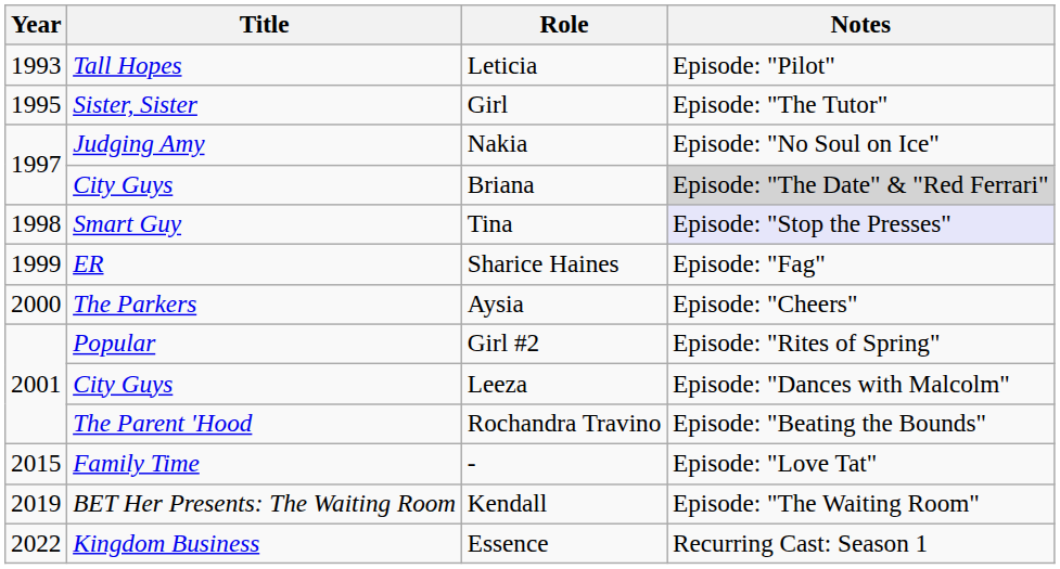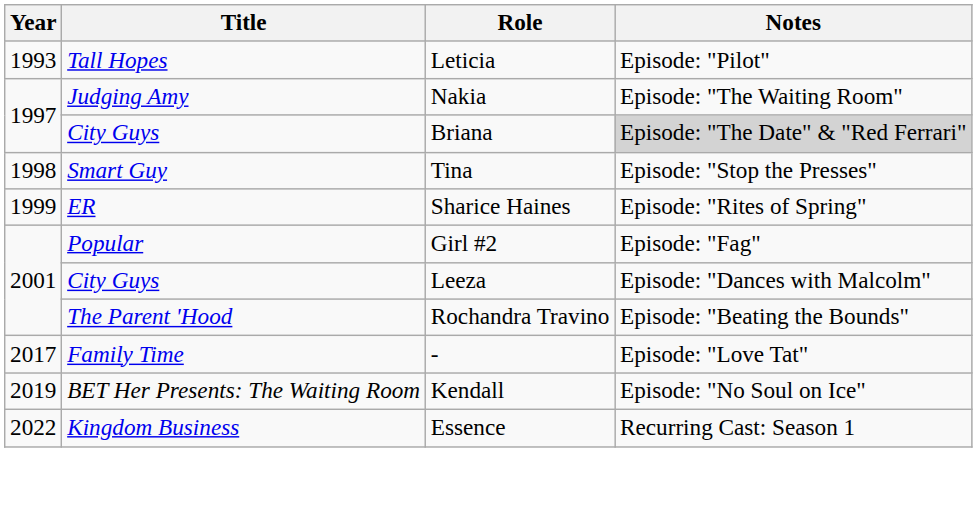 <table class="wikitable sortable">
 <tr>
 <th>Year</th>
 <th>Title</th>
 <th>Role</th>
 <th>Notes</th>
 </tr>
 <tr>
 <td>1993</td>
 <td><em><a href='#'>Tall Hopes</a></em></td>
 <td>Leticia</td>
 <td>Episode: "Pilot"</td>
 </tr>
 <tr>
-<td>1995</td>
-<td><em><a href='#'>Sister, Sister</a></em></td>
-<td>Girl</td>
-<td>Episode: "The Tutor" </td>
-</tr>
-<tr>
 <td rowspan="2">1997</td>
 <td><em><a href='#'>Judging Amy</a></em></td>
 <td>Nakia</td>
-<td>Episode: "No Soul on Ice"</td>
+<td>Episode: "The Waiting Room"</td>
 </tr>
 <tr>
 <td><em><a href='#'>City Guys</a></em></td>
 <td>Briana</td>
 <td style="background: lightgrey;">Episode: "The Date" & "Red Ferrari" </td>
 </tr>
 <tr>
 <td>1998</td>
 <td><em><a href='#'>Smart Guy</a></em></td>
 <td>Tina</td>
-<td style="background: lavender;">Episode: "Stop the Presses" </td>
+<td>Episode: "Stop the Presses" </td>
 </tr>
 <tr>
 <td>1999</td>
 <td><em><a href='#'>ER</a></em></td>
 <td>Sharice Haines</td>
-<td>Episode: "Fag" </td>
-</tr>
-<tr>
-<td>2000</td>
-<td><em><a href='#'>The Parkers</a></em></td>
-<td>Aysia</td>
-<td>Episode: "Cheers" </td>
+<td>Episode: "Rites of Spring"</td>
 </tr>
 <tr>
 <td rowspan="3">2001</td>
 <td><em><a href='#'>Popular</a></em></td>
 <td>Girl #2</td>
-<td>Episode: "Rites of Spring"</td>
+<td>Episode: "Fag" </td>
 </tr>
 <tr>
 <td><em><a href='#'>City Guys</a></em></td>
 <td>Leeza</td>
 <td>Episode: "Dances with Malcolm"</td>
 </tr>
 <tr>
 <td><em><a href='#'>The Parent 'Hood</a></em></td>
 <td>Rochandra Travino</td>
 <td>Episode: "Beating the Bounds" </td>
 </tr>
 <tr>
-<td>2015</td>
+<td>2017</td>
 <td><em><a href='#'>Family Time</a></em></td>
 <td>-</td>
 <td>Episode: "Love Tat"</td>
 </tr>
 <tr>
 <td>2019</td>
 <td><em>BET Her Presents: The Waiting Room</em></td>
 <td>Kendall</td>
-<td>Episode: "The Waiting Room"</td>
+<td>Episode: "No Soul on Ice"</td>
 </tr>
 <tr>
 <td>2022</td>
 <td><em><a href='#'>Kingdom Business</a></em></td>
 <td>Essence</td>
 <td>Recurring Cast: Season 1</td>
 </tr>
 </table>
